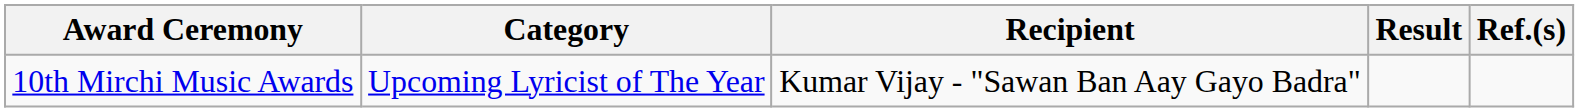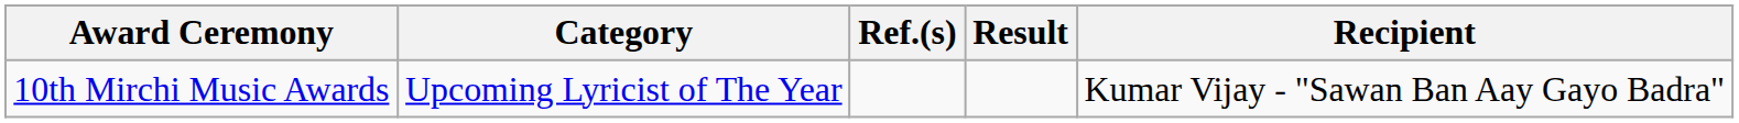 <table class="wikitable">
 <tr>
 <th>Award Ceremony</th>
 <th>Category</th>
+<th>Ref.(s)</th>
+<th>Result</th>
 <th>Recipient</th>
-<th>Result</th>
-<th>Ref.(s)</th>
 </tr>
 <tr>
 <td><a href='#'>10th Mirchi Music Awards</a></td>
 <td><a href='#'>Upcoming Lyricist of The Year</a></td>
-<td>Kumar Vijay - "Sawan Ban Aay Gayo Badra"</td>
 <td></td>
 <td></td>
+<td>Kumar Vijay - "Sawan Ban Aay Gayo Badra"</td>
 </tr>
 </table>
